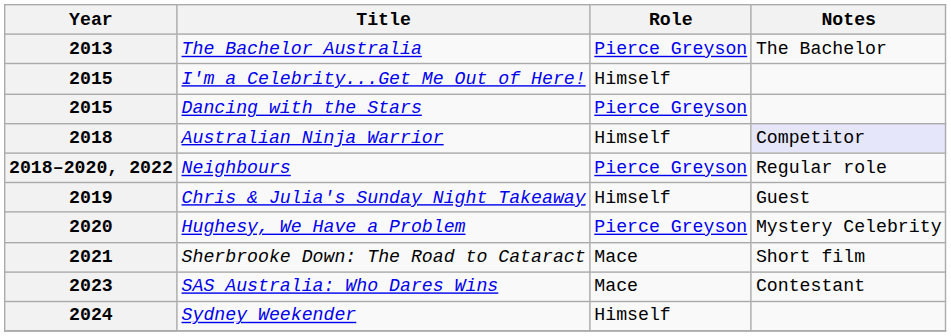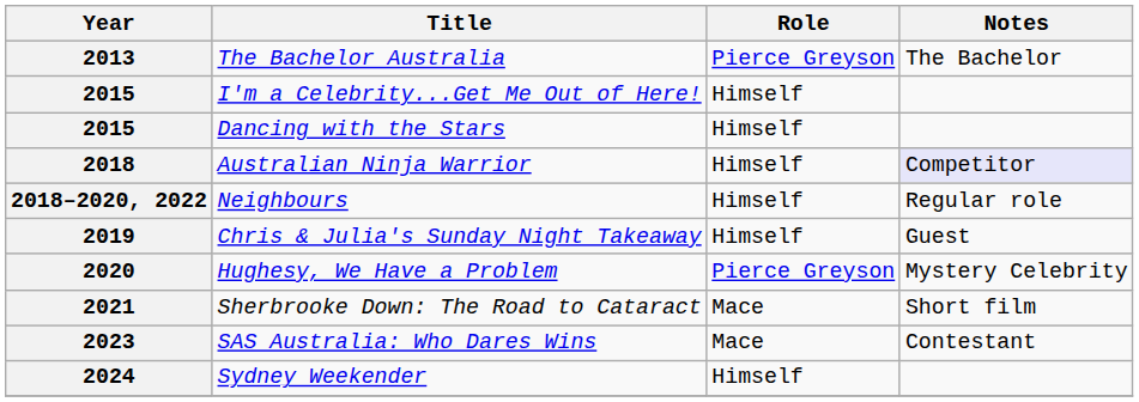 <table class="wikitable plainrowheaders sortable">
 <tr>
 <th scope="col">Year</th>
 <th scope="col">Title</th>
 <th scope="col">Role</th>
 <th class="unsortable">Notes</th>
 </tr>
 <tr>
 <th scope="row">2013</th>
 <td><em><a href='#'>The Bachelor Australia</a></em></td>
 <td><a href='#'>Pierce Greyson</a></td>
 <td>The Bachelor</td>
 </tr>
 <tr>
 <th scope="row">2015</th>
 <td><em><a href='#'>I'm a Celebrity...Get Me Out of Here!</a></em></td>
 <td>Himself</td>
 <td></td>
 </tr>
 <tr>
 <th scope="row">2015</th>
 <td><em><a href='#'>Dancing with the Stars</a></em></td>
-<td><a href='#'>Pierce Greyson</a></td>
+<td>Himself</td>
 <td></td>
 </tr>
 <tr>
 <th scope="row">2018</th>
 <td><em><a href='#'>Australian Ninja Warrior</a></em></td>
 <td>Himself</td>
 <td style="background: lavender;">Competitor</td>
 </tr>
 <tr>
 <th scope="row">2018–2020, 2022</th>
 <td><em><a href='#'>Neighbours</a></em></td>
-<td><a href='#'>Pierce Greyson</a></td>
+<td>Himself</td>
 <td>Regular role</td>
 </tr>
 <tr>
 <th scope="row">2019</th>
 <td><em><a href='#'>Chris & Julia's Sunday Night Takeaway</a></em></td>
 <td>Himself</td>
 <td>Guest</td>
 </tr>
 <tr>
 <th scope="row">2020</th>
 <td><em><a href='#'>Hughesy, We Have a Problem</a></em></td>
 <td><a href='#'>Pierce Greyson</a></td>
 <td>Mystery Celebrity</td>
 </tr>
 <tr>
 <th scope="row">2021</th>
 <td><em>Sherbrooke Down: The Road to Cataract</em></td>
 <td>Mace</td>
 <td>Short film</td>
 </tr>
 <tr>
 <th scope="row">2023</th>
 <td><em><a href='#'>SAS Australia: Who Dares Wins</a></em></td>
 <td>Mace</td>
 <td>Contestant</td>
 </tr>
 <tr>
 <th scope="row">2024</th>
 <td><em><a href='#'>Sydney Weekender</a></em></td>
 <td>Himself</td>
 <td></td>
 </tr>
 <tr>
 </tr>
 </table>
